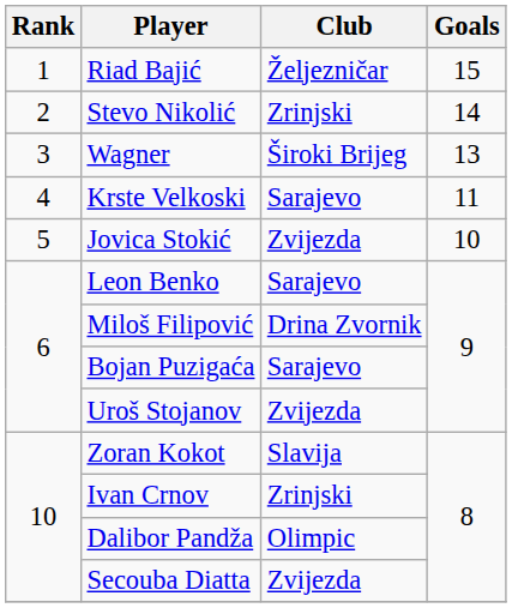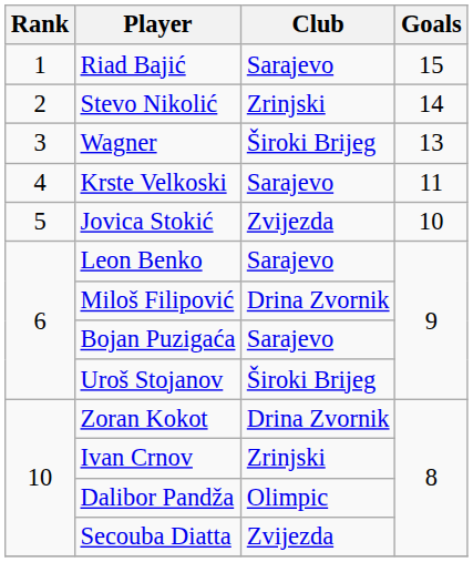 <table class="wikitable" style="text-align:center">
 <tr>
 <th>Rank</th>
 <th>Player</th>
 <th>Club</th>
 <th>Goals</th>
 </tr>
 <tr>
 <td>1</td>
 <td align="left"> <a href='#'>Riad Bajić</a></td>
-<td align="left"><a href='#'>Željezničar</a></td>
+<td align="left"><a href='#'>Sarajevo</a></td>
 <td>15</td>
 </tr>
 <tr>
 <td>2</td>
 <td align="left"> <a href='#'>Stevo Nikolić</a></td>
 <td align="left"><a href='#'>Zrinjski</a></td>
 <td>14</td>
 </tr>
 <tr>
 <td>3</td>
 <td align="left"> <a href='#'>Wagner</a></td>
 <td align="left"><a href='#'>Široki Brijeg</a></td>
 <td>13</td>
 </tr>
 <tr>
 <td>4</td>
 <td align="left"> <a href='#'>Krste Velkoski</a></td>
 <td align="left"><a href='#'>Sarajevo</a></td>
 <td>11</td>
 </tr>
 <tr>
 <td>5</td>
 <td align="left"> <a href='#'>Jovica Stokić</a></td>
 <td align="left"><a href='#'>Zvijezda</a></td>
 <td>10</td>
 </tr>
 <tr>
 <td rowspan="4">6</td>
 <td align="left"> <a href='#'>Leon Benko</a></td>
 <td align="left"><a href='#'>Sarajevo</a></td>
 <td rowspan="4">9</td>
 </tr>
 <tr>
 <td align="left"> <a href='#'>Miloš Filipović</a></td>
 <td align="left"><a href='#'>Drina Zvornik</a></td>
 </tr>
 <tr>
 <td align="left"> <a href='#'>Bojan Puzigaća</a></td>
 <td align="left"><a href='#'>Sarajevo</a></td>
 </tr>
 <tr>
 <td align="left"> <a href='#'>Uroš Stojanov</a></td>
-<td align="left"><a href='#'>Zvijezda</a></td>
+<td align="left"><a href='#'>Široki Brijeg</a></td>
 </tr>
 <tr>
 <td rowspan="4">10</td>
 <td align="left"> <a href='#'>Zoran Kokot</a></td>
-<td align="left"><a href='#'>Slavija</a></td>
+<td align="left"><a href='#'>Drina Zvornik</a></td>
 <td rowspan="4">8</td>
 </tr>
 <tr>
 <td align="left"> <a href='#'>Ivan Crnov</a></td>
 <td align="left"><a href='#'>Zrinjski</a></td>
 </tr>
 <tr>
 <td align="left"> <a href='#'>Dalibor Pandža</a></td>
 <td align="left"><a href='#'>Olimpic</a></td>
 </tr>
 <tr>
 <td align="left"> <a href='#'>Secouba Diatta</a></td>
 <td align="left"><a href='#'>Zvijezda</a></td>
 </tr>
 <tr>
 </tr>
 </table>
